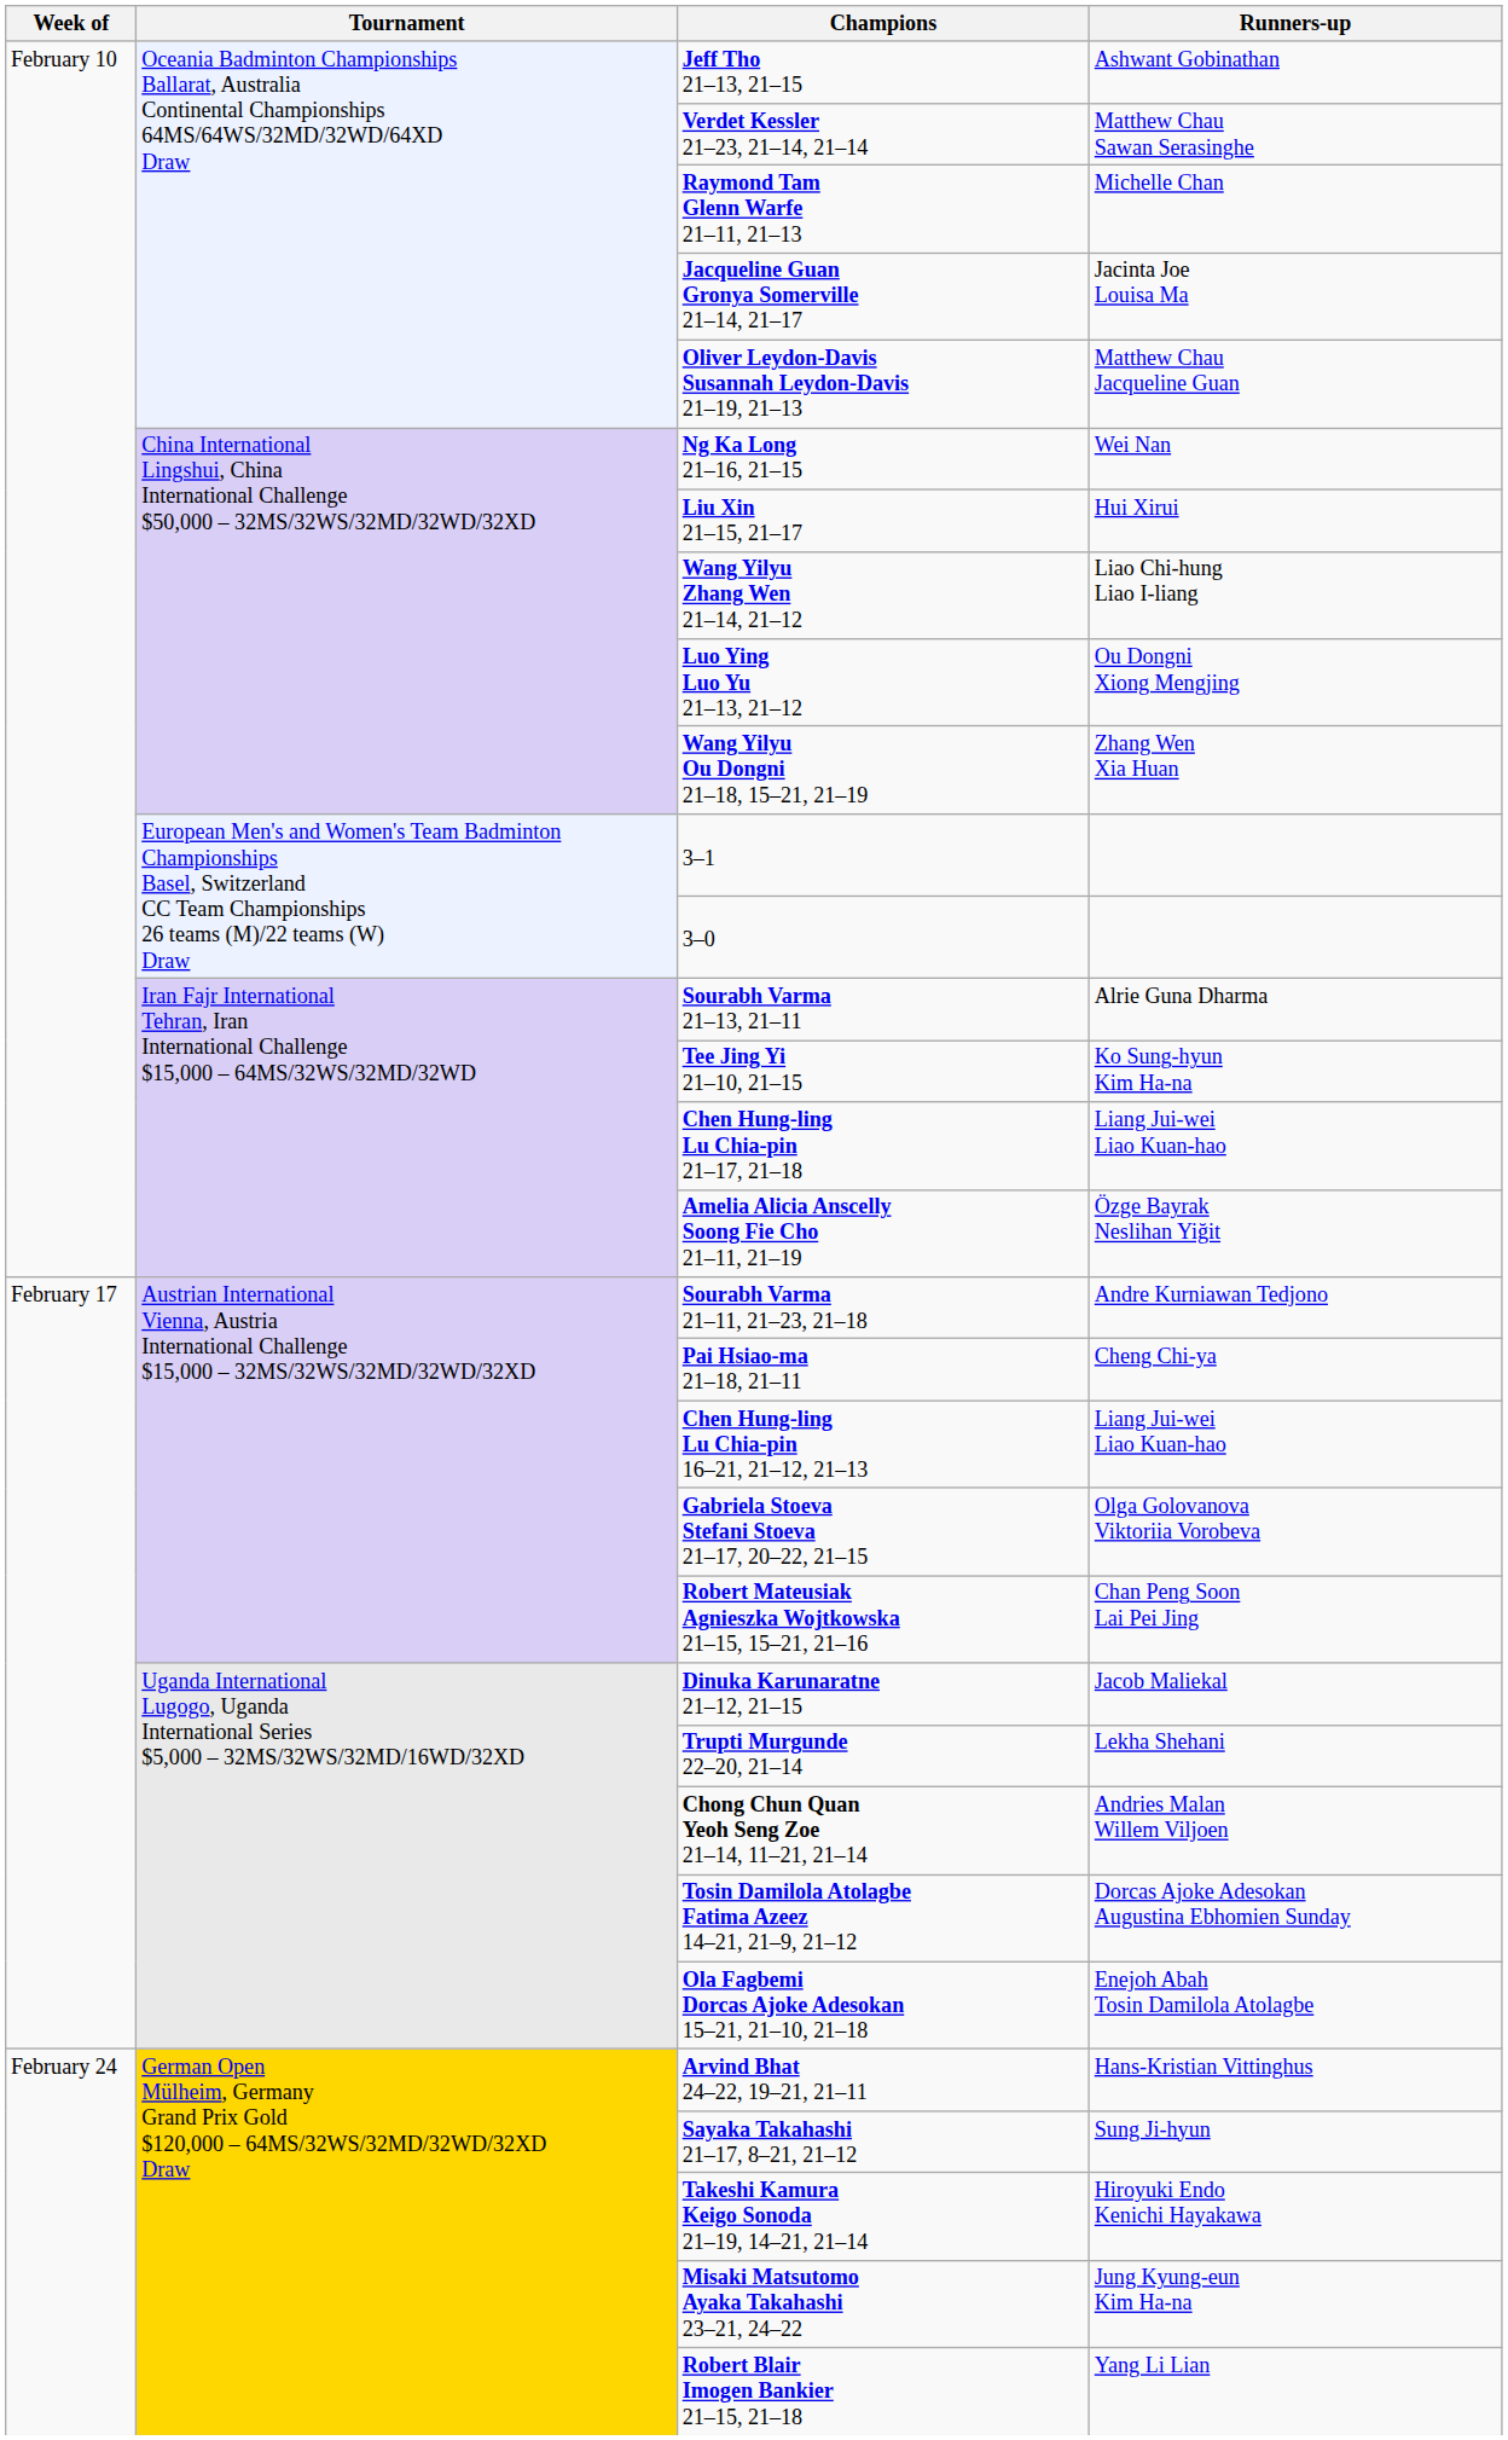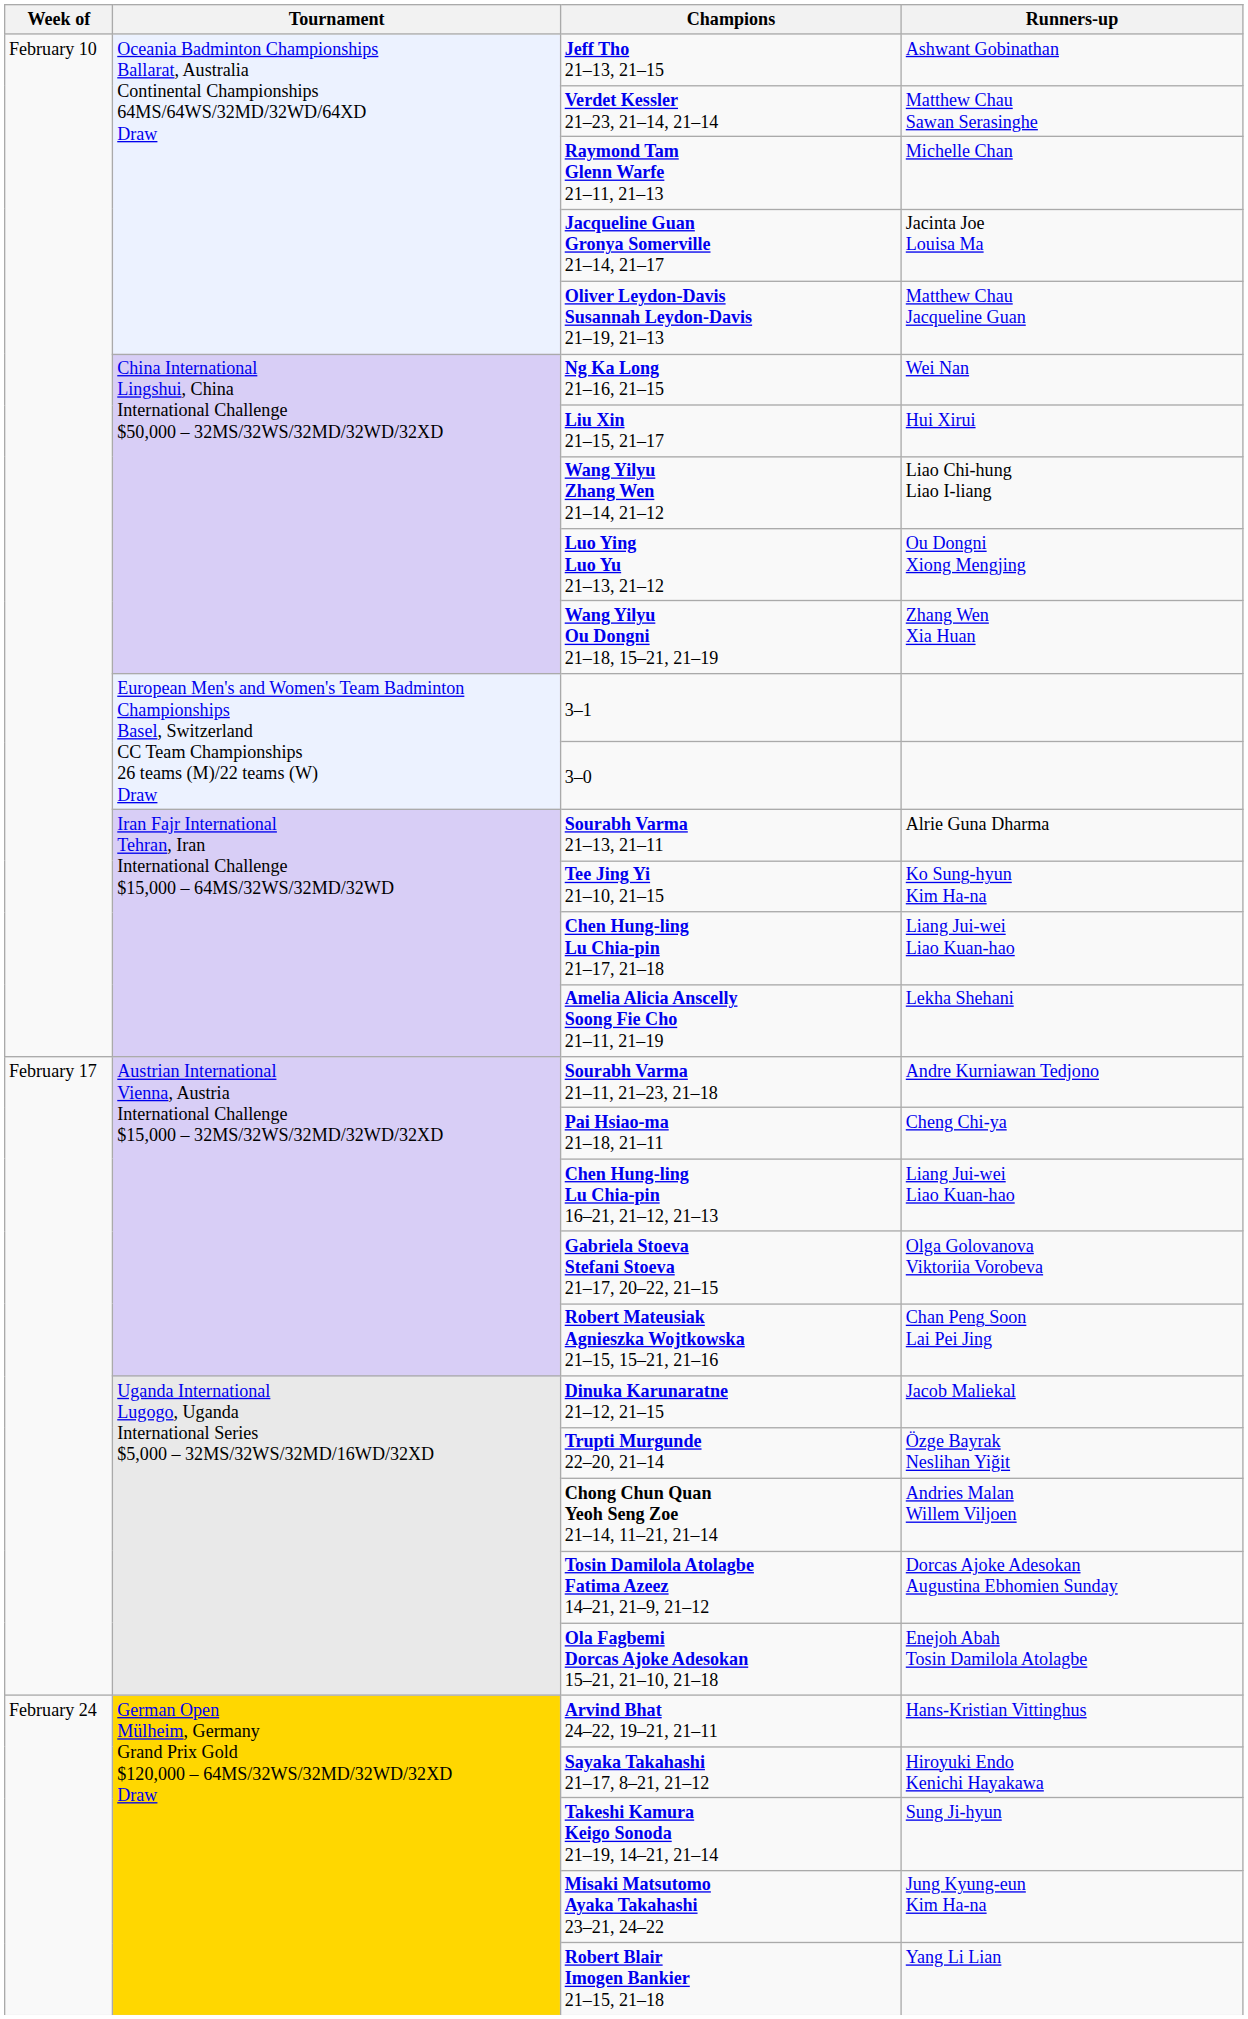 <table class=wikitable style=font-size:85%>
 <tr>
 <th width=75>Week of</th>
 <th width=330>Tournament</th>
 <th width=250>Champions</th>
 <th width=250>Runners-up</th>
 </tr>
 <tr valign=top>
 <td rowspan=16>February 10</td>
 <td style="background:#ECF2FF;" rowspan="5"><a href='#'>Oceania Badminton Championships</a><br><a href='#'>Ballarat</a>, Australia<br>Continental Championships<br>64MS/64WS/32MD/32WD/64XD<br><a href='#'>Draw</a></td>
 <td> <strong><a href='#'>Jeff Tho</a></strong><br>21–13, 21–15</td>
 <td> <a href='#'>Ashwant Gobinathan</a></td>
 </tr>
 <tr valign=top>
 <td> <strong><a href='#'>Verdet Kessler</a></strong><br>21–23, 21–14, 21–14</td>
 <td> <a href='#'>Matthew Chau</a><br> <a href='#'>Sawan Serasinghe</a></td>
 </tr>
 <tr valign=top>
 <td> <strong><a href='#'>Raymond Tam</a><br> <a href='#'>Glenn Warfe</a></strong><br>21–11, 21–13</td>
 <td> <a href='#'>Michelle Chan</a></td>
 </tr>
 <tr valign=top>
 <td> <strong><a href='#'>Jacqueline Guan</a><br> <a href='#'>Gronya Somerville</a></strong><br>21–14, 21–17</td>
 <td> Jacinta Joe<br> <a href='#'>Louisa Ma</a></td>
 </tr>
 <tr valign=top>
 <td> <strong><a href='#'>Oliver Leydon-Davis</a><br> <a href='#'>Susannah Leydon-Davis</a></strong><br>21–19, 21–13</td>
 <td> <a href='#'>Matthew Chau</a><br> <a href='#'>Jacqueline Guan</a></td>
 </tr>
 <tr valign=top>
 <td style="background:#d8cef6;" rowspan="5"><a href='#'>China International</a><br><a href='#'>Lingshui</a>, China<br>International Challenge<br>$50,000 – 32MS/32WS/32MD/32WD/32XD</td>
 <td> <strong><a href='#'>Ng Ka Long</a></strong><br>21–16, 21–15</td>
 <td> <a href='#'>Wei Nan</a></td>
 </tr>
 <tr valign=top>
 <td> <strong><a href='#'>Liu Xin</a></strong><br>21–15, 21–17</td>
 <td> <a href='#'>Hui Xirui</a></td>
 </tr>
 <tr valign=top>
 <td> <strong><a href='#'>Wang Yilyu</a></strong><br> <strong><a href='#'>Zhang Wen</a></strong><br>21–14, 21–12</td>
 <td> Liao Chi-hung<br> Liao I-liang</td>
 </tr>
 <tr valign=top>
 <td> <strong><a href='#'>Luo Ying</a></strong><br> <strong><a href='#'>Luo Yu</a></strong><br>21–13, 21–12</td>
 <td> <a href='#'>Ou Dongni</a><br> <a href='#'>Xiong Mengjing</a></td>
 </tr>
 <tr valign=top>
 <td> <strong><a href='#'>Wang Yilyu</a></strong><br> <strong><a href='#'>Ou Dongni</a></strong><br>21–18, 15–21, 21–19</td>
 <td> <a href='#'>Zhang Wen</a><br> <a href='#'>Xia Huan</a></td>
 </tr>
 <tr valign=top>
 <td style="background:#ECF2FF;" rowspan="2"><a href='#'>European Men's and Women's Team Badminton Championships</a><br><a href='#'>Basel</a>, Switzerland<br>CC Team Championships<br>26 teams (M)/22 teams (W)<br><a href='#'>Draw</a></td>
 <td><br>3–1</td>
 <td></td>
 </tr>
 <tr valign=top>
 <td><br>3–0</td>
 <td></td>
 </tr>
 <tr valign=top>
 <td style="background:#d8cef6;" rowspan="4"><a href='#'>Iran Fajr International</a><br><a href='#'>Tehran</a>, Iran<br>International Challenge<br>$15,000 – 64MS/32WS/32MD/32WD</td>
 <td> <strong><a href='#'>Sourabh Varma</a></strong><br>21–13, 21–11</td>
 <td> Alrie Guna Dharma</td>
 </tr>
 <tr valign=top>
 <td> <strong><a href='#'>Tee Jing Yi</a></strong><br>21–10, 21–15</td>
 <td> <a href='#'>Ko Sung-hyun</a><br> <a href='#'>Kim Ha-na</a></td>
 </tr>
 <tr valign=top>
 <td> <strong><a href='#'>Chen Hung-ling</a></strong><br> <strong><a href='#'>Lu Chia-pin</a></strong><br>21–17, 21–18</td>
 <td> <a href='#'>Liang Jui-wei</a><br> <a href='#'>Liao Kuan-hao</a></td>
 </tr>
 <tr valign=top>
 <td> <strong><a href='#'>Amelia Alicia Anscelly</a></strong><br> <strong><a href='#'>Soong Fie Cho</a></strong><br>21–11, 21–19</td>
-<td> <a href='#'>Özge Bayrak</a><br> <a href='#'>Neslihan Yiğit</a></td>
+<td> <a href='#'>Lekha Shehani</a></td>
 </tr>
 <tr valign=top>
 <td rowspan=10>February 17</td>
 <td style="background:#d8cef6;" rowspan="5"><a href='#'>Austrian International</a><br><a href='#'>Vienna</a>, Austria<br>International Challenge<br>$15,000 – 32MS/32WS/32MD/32WD/32XD</td>
 <td> <strong><a href='#'>Sourabh Varma</a></strong><br>21–11, 21–23, 21–18</td>
 <td> <a href='#'>Andre Kurniawan Tedjono</a></td>
 </tr>
 <tr valign=top>
 <td> <strong><a href='#'>Pai Hsiao-ma</a></strong><br>21–18, 21–11</td>
 <td> <a href='#'>Cheng Chi-ya</a></td>
 </tr>
 <tr valign=top>
 <td> <strong><a href='#'>Chen Hung-ling</a></strong><br> <strong><a href='#'>Lu Chia-pin</a></strong><br>16–21, 21–12, 21–13</td>
 <td> <a href='#'>Liang Jui-wei</a><br> <a href='#'>Liao Kuan-hao</a></td>
 </tr>
 <tr valign=top>
 <td> <strong><a href='#'>Gabriela Stoeva</a></strong><br> <strong><a href='#'>Stefani Stoeva</a></strong><br>21–17, 20–22, 21–15</td>
 <td> <a href='#'>Olga Golovanova</a><br> <a href='#'>Viktoriia Vorobeva</a></td>
 </tr>
 <tr valign=top>
 <td> <strong><a href='#'>Robert Mateusiak</a></strong><br> <strong><a href='#'>Agnieszka Wojtkowska</a></strong><br>21–15, 15–21, 21–16</td>
 <td> <a href='#'>Chan Peng Soon</a><br> <a href='#'>Lai Pei Jing</a></td>
 </tr>
 <tr valign=top>
 <td style="background:#E9E9E9;" rowspan="5"><a href='#'>Uganda International</a><br><a href='#'>Lugogo</a>, Uganda<br>International Series<br>$5,000 – 32MS/32WS/32MD/16WD/32XD</td>
 <td> <strong><a href='#'>Dinuka Karunaratne</a></strong><br>21–12, 21–15</td>
 <td> <a href='#'>Jacob Maliekal</a></td>
 </tr>
 <tr valign=top>
 <td> <strong><a href='#'>Trupti Murgunde</a></strong><br>22–20, 21–14</td>
-<td> <a href='#'>Lekha Shehani</a></td>
+<td> <a href='#'>Özge Bayrak</a><br> <a href='#'>Neslihan Yiğit</a></td>
 </tr>
 <tr valign=top>
 <td> <strong>Chong Chun Quan</strong><br> <strong>Yeoh Seng Zoe</strong><br>21–14, 11–21, 21–14</td>
 <td> <a href='#'>Andries Malan</a><br> <a href='#'>Willem Viljoen</a></td>
 </tr>
 <tr valign=top>
 <td> <strong><a href='#'>Tosin Damilola Atolagbe</a></strong><br> <strong><a href='#'>Fatima Azeez</a></strong><br>14–21, 21–9, 21–12</td>
 <td> <a href='#'>Dorcas Ajoke Adesokan</a><br> <a href='#'>Augustina Ebhomien Sunday</a></td>
 </tr>
 <tr valign=top>
 <td> <strong><a href='#'>Ola Fagbemi</a></strong><br> <strong><a href='#'>Dorcas Ajoke Adesokan</a></strong><br>15–21, 21–10, 21–18</td>
 <td> <a href='#'>Enejoh Abah</a><br> <a href='#'>Tosin Damilola Atolagbe</a></td>
 </tr>
 <tr valign=top>
 <td rowspan=5>February 24</td>
 <td style="background:#FFD700;" rowspan="5"><a href='#'>German Open</a><br><a href='#'>Mülheim</a>, Germany<br>Grand Prix Gold<br>$120,000 – 64MS/32WS/32MD/32WD/32XD<br><a href='#'>Draw</a></td>
 <td> <strong><a href='#'>Arvind Bhat</a></strong><br>24–22, 19–21, 21–11</td>
 <td> <a href='#'>Hans-Kristian Vittinghus</a></td>
 </tr>
 <tr valign=top>
 <td> <strong><a href='#'>Sayaka Takahashi</a></strong><br>21–17, 8–21, 21–12</td>
-<td> <a href='#'>Sung Ji-hyun</a></td>
+<td> <a href='#'>Hiroyuki Endo</a><br> <a href='#'>Kenichi Hayakawa</a></td>
 </tr>
 <tr valign=top>
 <td> <strong><a href='#'>Takeshi Kamura</a></strong><br> <strong><a href='#'>Keigo Sonoda</a></strong><br>21–19, 14–21, 21–14</td>
-<td> <a href='#'>Hiroyuki Endo</a><br> <a href='#'>Kenichi Hayakawa</a></td>
+<td> <a href='#'>Sung Ji-hyun</a></td>
 </tr>
 <tr valign=top>
 <td> <strong><a href='#'>Misaki Matsutomo</a></strong><br> <strong><a href='#'>Ayaka Takahashi</a></strong><br>23–21, 24–22</td>
 <td> <a href='#'>Jung Kyung-eun</a><br> <a href='#'>Kim Ha-na</a></td>
 </tr>
 <tr valign=top>
 <td> <strong><a href='#'>Robert Blair</a></strong><br> <strong><a href='#'>Imogen Bankier</a></strong><br>21–15, 21–18</td>
 <td> <a href='#'>Yang Li Lian</a></td>
 </tr>
 </table>
